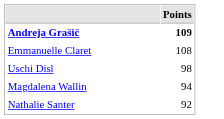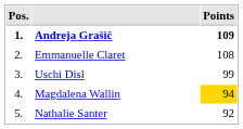 <table cellspacing="1" cellpadding="3" style="border:1px solid #AAAAAA;font-size:90%">
 <tr bgcolor="#E4E4E4">
+<th style="border-bottom:1px solid #AAAAAA" width=10>Pos.</th>
 <th style="border-bottom:1px solid #AAAAAA" width=200></th>
 <th style="border-bottom:1px solid #AAAAAA" width=20>Points</th>
 </tr>
 <tr>
+<td align="center"><strong>1.</strong></td>
 <td> <strong><a href='#'>Andreja Grašič</a></strong></td>
 <td align="right"><strong>109</strong></td>
 </tr>
 <tr>
+<td align="center">2.</td>
 <td> <a href='#'>Emmanuelle Claret</a></td>
 <td align="right">108</td>
 </tr>
 <tr>
+<td align="center">3.</td>
 <td> <a href='#'>Uschi Disl</a></td>
-<td align="right">98</td>
+<td align="right">99</td>
 </tr>
 <tr>
+<td align="center">4.</td>
 <td> <a href='#'>Magdalena Wallin</a></td>
-<td align="right">94</td>
+<td align="right" style="background: gold;">94</td>
 </tr>
 <tr>
+<td align="center">5.</td>
 <td> <a href='#'>Nathalie Santer</a></td>
 <td align="right">92</td>
 </tr>
 </table>
